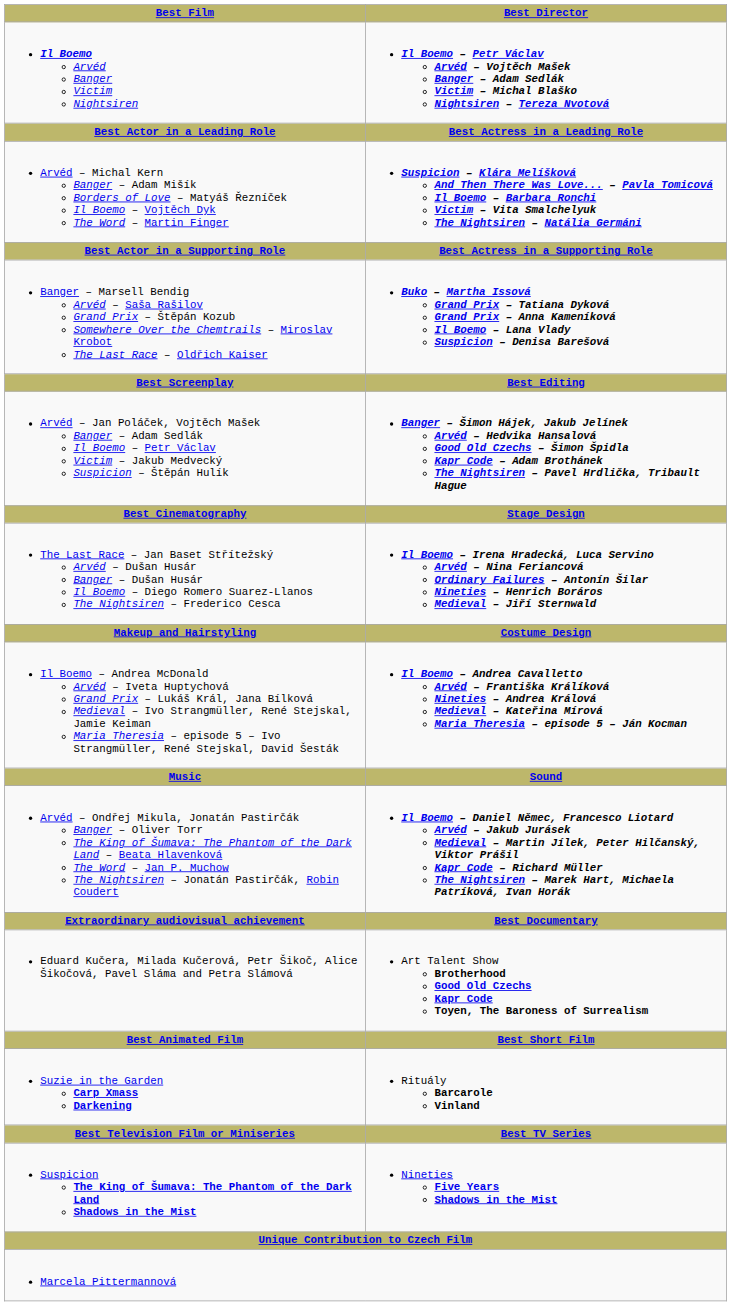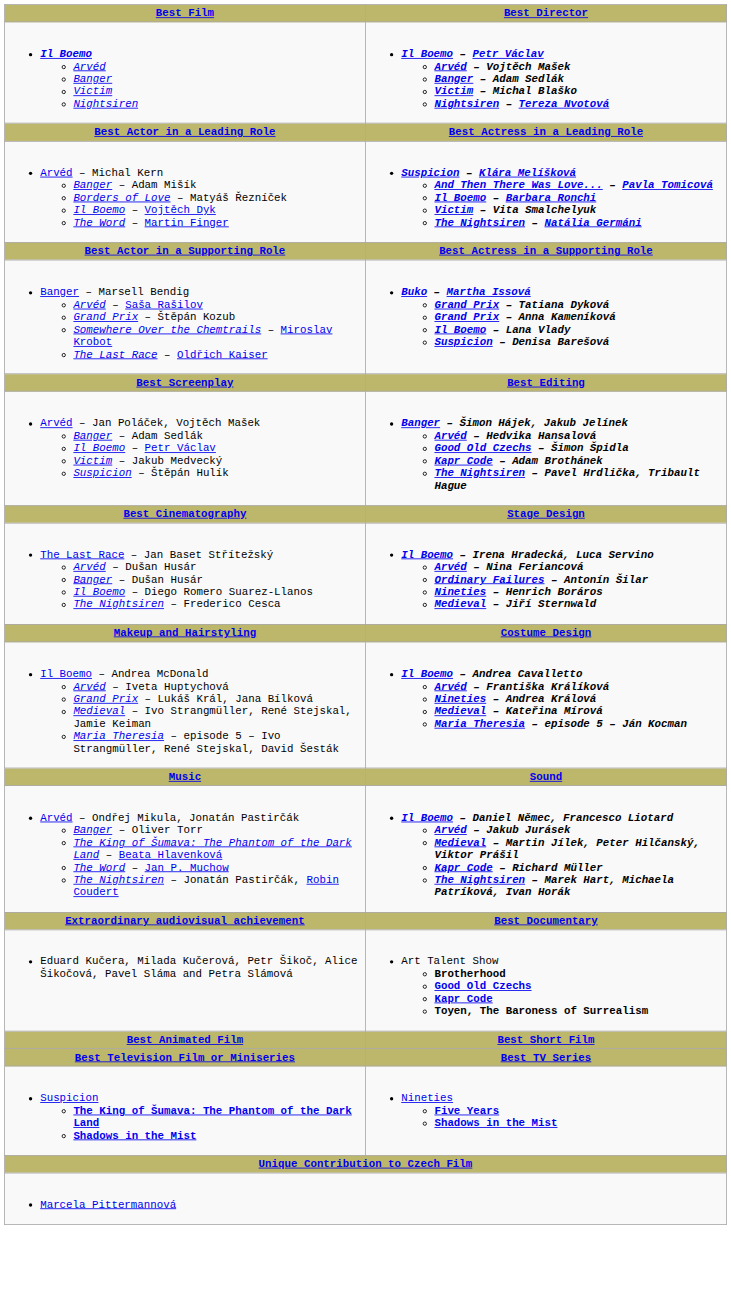 <table class=wikitable>
 <tr>
 <th style="background:#BDB76B; width: 50%"><a href='#'>Best Film</a></th>
 <th style="background:#BDB76B; width: 50%"><a href='#'>Best Director</a></th>
 </tr>
 <tr>
 <td valign="top"><br><ul><li><strong><em><a href='#'>Il Boemo</a></em></strong><ul><li><em><a href='#'>Arvéd</a></em></li><li><em><a href='#'>Banger</a></em></li><li><em><a href='#'>Victim</a></em></li><li><em><a href='#'>Nightsiren</a></em></li></ul></li></ul></td>
 <td valign="top"><br><ul><li><strong><em><a href='#'>Il Boemo</a><em> – <a href='#'>Petr Václav</a><strong><ul><li></em><a href='#'>Arvéd</a><em> – Vojtěch Mašek</li><li></em><a href='#'>Banger</a><em> – Adam Sedlák</li><li></em><a href='#'>Victim</a><em>  – Michal Blaško</li><li></em><a href='#'>Nightsiren</a><em> – <a href='#'>Tereza Nvotová</a></li></ul></li></ul></td>
 </tr>
 <tr>
 <th style="background:#BDB76B;"><a href='#'>Best Actor in a Leading Role</a></th>
 <th style="background:#BDB76B;"><a href='#'>Best Actress in a Leading Role</a></th>
 </tr>
 <tr>
 <td valign="top"><br><ul><li></em></strong><a href='#'>Arvéd</a></em> – Michal Kern</strong><ul><li><em><a href='#'>Banger</a></em> – Adam Mišík</li><li><em><a href='#'>Borders of Love</a></em> – Matyáš Řezníček</li><li><em><a href='#'>Il Boemo</a></em> – <a href='#'>Vojtěch Dyk</a></li><li><em><a href='#'>The Word</a></em> – <a href='#'>Martin Finger</a></li></ul></li></ul></td>
 <td valign="top"><br><ul><li><strong><em><a href='#'>Suspicion</a><em> – <a href='#'>Klára Melíšková</a><strong><ul><li></em><a href='#'>And Then There Was Love...</a><em> – <a href='#'>Pavla Tomicová</a></li><li></em><a href='#'>Il Boemo</a><em> – <a href='#'>Barbara Ronchi</a></li><li></em><a href='#'>Victim</a><em>  – Vita Smalchelyuk</li><li></em><a href='#'>The Nightsiren</a><em> – <a href='#'>Natália Germáni</a></li></ul></li></ul></td>
 </tr>
 <tr>
 <th style="background:#BDB76B;"><a href='#'>Best Actor in a Supporting Role</a></th>
 <th style="background:#BDB76B;"><a href='#'>Best Actress in a Supporting Role</a></th>
 </tr>
 <tr>
 <td valign="top"><br><ul><li></em></strong><a href='#'>Banger</a></em> – Marsell Bendig</strong><ul><li><em><a href='#'>Arvéd</a></em> – <a href='#'>Saša Rašilov</a></li><li><em><a href='#'>Grand Prix</a></em> – Štěpán Kozub</li><li><em><a href='#'>Somewhere Over the Chemtrails</a></em> – <a href='#'>Miroslav Krobot</a></li><li><em><a href='#'>The Last Race</a></em> – <a href='#'>Oldřich Kaiser</a></li></ul></li></ul></td>
 <td valign="top"><br><ul><li><strong><em><a href='#'>Buko</a><em> – <a href='#'>Martha Issová</a><strong><ul><li></em><a href='#'>Grand Prix</a><em> – Tatiana Dyková</li><li></em><a href='#'>Grand Prix</a><em> – Anna Kameníková</li><li></em><a href='#'>Il Boemo</a><em> – Lana Vlady</li><li></em><a href='#'>Suspicion</a><em> – Denisa Barešová</li></ul></li></ul></td>
 </tr>
 <tr>
 <th style="background:#BDB76B;"><a href='#'>Best Screenplay</a></th>
 <th style="background:#BDB76B;"><a href='#'>Best Editing</a></th>
 </tr>
 <tr>
 <td valign="top"><br><ul><li></em></strong><a href='#'>Arvéd</a></em> – Jan Poláček, Vojtěch Mašek</strong><ul><li><em><a href='#'>Banger</a></em> – Adam Sedlák</li><li><em><a href='#'>Il Boemo</a></em> – <a href='#'>Petr Václav</a></li><li><em><a href='#'>Victim</a></em>  – Jakub Medvecký</li><li><em><a href='#'>Suspicion</a></em> – Štěpán Hulík</li></ul></li></ul></td>
 <td valign="top"><br><ul><li><strong><em><a href='#'>Banger</a><em> – Šimon Hájek, Jakub Jelínek<strong><ul><li></em><a href='#'>Arvéd</a><em> – Hedvika Hansalová</li><li></em><a href='#'>Good Old Czechs</a><em> – Šimon Špidla</li><li></em><a href='#'>Kapr Code</a><em> – Adam Brothánek</li><li></em><a href='#'>The Nightsiren</a><em> – Pavel Hrdlička, Tribault Hague</li></ul></li></ul></td>
 </tr>
 <tr>
 <th style="background:#BDB76B;"><a href='#'>Best Cinematography</a></th>
 <th style="background:#BDB76B;"><a href='#'>Stage Design</a></th>
 </tr>
 <tr>
 <td valign="top"><br><ul><li></em></strong><a href='#'>The Last Race</a></em> – Jan Baset Střítežský</strong><ul><li><em><a href='#'>Arvéd</a></em> – Dušan Husár</li><li><em><a href='#'>Banger</a></em> – Dušan Husár</li><li><em><a href='#'>Il Boemo</a></em> – Diego Romero Suarez-Llanos</li><li><em><a href='#'>The Nightsiren</a></em> – Frederico Cesca</li></ul></li></ul></td>
 <td valign="top"><br><ul><li><strong><em><a href='#'>Il Boemo</a><em> – Irena Hradecká, Luca Servino<strong><ul><li></em><a href='#'>Arvéd</a><em> – Nina Feriancová</li><li></em><a href='#'>Ordinary Failures</a><em> – Antonín Šilar</li><li></em><a href='#'>Nineties</a><em> – Henrich Boráros</li><li></em><a href='#'>Medieval</a><em> – Jiří Sternwald</li></ul></li></ul></td>
 </tr>
 <tr>
 <th style="background:#BDB76B;"><a href='#'>Makeup and Hairstyling</a></th>
 <th style="background:#BDB76B;"><a href='#'>Costume Design</a></th>
 </tr>
 <tr>
 <td valign="top"><br><ul><li></em></strong><a href='#'>Il Boemo</a></em> – Andrea McDonald</strong><ul><li><em><a href='#'>Arvéd</a></em> – Iveta Huptychová</li><li><em><a href='#'>Grand Prix</a></em> – Lukáš Král, Jana Bílková</li><li><em><a href='#'>Medieval</a></em> – Ivo Strangmüller, René Stejskal, Jamie Keiman</li><li><em><a href='#'>Maria Theresia</a></em> – episode 5 – Ivo Strangmüller, René Stejskal, David Šesták</li></ul></li></ul></td>
 <td valign="top"><br><ul><li><strong><em><a href='#'>Il Boemo</a><em> – Andrea Cavalletto<strong><ul><li></em><a href='#'>Arvéd</a><em> – Františka Králíková</li><li></em><a href='#'>Nineties</a><em> – Andrea Králová</li><li></em><a href='#'>Medieval</a><em> – Kateřina Mírová</li><li></em><a href='#'>Maria Theresia</a><em> – episode 5 – Ján Kocman</li></ul></li></ul></td>
 </tr>
 <tr>
 <th style="background:#BDB76B;"><a href='#'>Music</a></th>
 <th style="background:#BDB76B;"><a href='#'>Sound</a></th>
 </tr>
 <tr>
 <td valign="top"><br><ul><li></em></strong><a href='#'>Arvéd</a></em> – Ondřej Mikula, Jonatán Pastirčák</strong><ul><li><em><a href='#'>Banger</a></em> – Oliver Torr</li><li><em><a href='#'>The King of Šumava: The Phantom of the Dark Land</a></em> – <a href='#'>Beata Hlavenková</a></li><li><em><a href='#'>The Word</a></em> – <a href='#'>Jan P. Muchow</a></li><li><em><a href='#'>The Nightsiren</a></em> – Jonatán Pastirčák, <a href='#'>Robin Coudert</a></li></ul></li></ul></td>
 <td valign="top"><br><ul><li><strong><em><a href='#'>Il Boemo</a><em> – Daniel Němec, Francesco Liotard<strong><ul><li></em><a href='#'>Arvéd</a><em> – Jakub Jurásek</li><li></em><a href='#'>Medieval</a><em> – Martin Jílek, Peter Hilčanský, Viktor Prášil</li><li></em><a href='#'>Kapr Code</a><em> – Richard Müller</li><li></em><a href='#'>The Nightsiren</a><em> – Marek Hart, Michaela Patríková, Ivan Horák</li></ul></li></ul></td>
 </tr>
 <tr>
 <th style="background:#BDB76B;"><a href='#'>Extraordinary audiovisual achievement</a></th>
 <th style="background:#BDB76B;"><a href='#'>Best Documentary</a></th>
 </tr>
 <tr>
 <td valign="top"><br><ul><li></strong>Eduard Kučera, Milada Kučerová, Petr Šikoč, Alice Šikočová, Pavel Sláma and Petra Slámová<strong></li></ul></td>
 <td valign="top"><br><ul><li></em></strong>Art Talent Show<strong><em><ul><li></em>Brotherhood<em></li><li></em><a href='#'>Good Old Czechs</a><em></li><li></em><a href='#'>Kapr Code</a><em></li><li></em>Toyen, The Baroness of Surrealism<em></li></ul></li></ul></td>
 </tr>
 <tr>
 <th style="background:#BDB76B;"><a href='#'>Best Animated Film</a></th>
 <th style="background:#BDB76B;"><a href='#'>Best Short Film</a></th>
 </tr>
 <tr>
-<td valign="top"><br><ul><li></em></strong><a href='#'>Suzie in the Garden</a><strong><em><ul><li></em><a href='#'>Carp Xmass</a><em></li><li></em><a href='#'>Darkening</a><em></li></ul></li></ul></td>
-<td valign="top"><br><ul><li></em></strong>Rituály<strong><em><ul><li></em>Barcarole<em></li><li></em>Vinland<em></li></ul></li></ul></td>
-</tr>
-<tr>
 <th style="background:#BDB76B;"><a href='#'>Best Television Film or Miniseries</a></th>
 <th style="background:#BDB76B;"><a href='#'>Best TV Series</a></th>
 </tr>
 <tr>
 <td valign="top"><br><ul><li></em></strong><a href='#'>Suspicion</a><strong><em><ul><li></em><a href='#'>The King of Šumava: The Phantom of the Dark Land</a><em></li><li></em><a href='#'>Shadows in the Mist</a><em></li></ul></li></ul></td>
 <td valign="top"><br><ul><li></em></strong><a href='#'>Nineties</a><strong><em><ul><li></em><a href='#'>Five Years</a><em></li><li></em><a href='#'>Shadows in the Mist</a><em></li></ul></li></ul></td>
 </tr>
 <tr>
 <th style="background:#BDB76B;" colspan="2"><a href='#'>Unique Contribution to Czech Film</a></th>
 </tr>
 <tr>
 <td colspan="2"><br><ul><li></strong><a href='#'>Marcela Pittermannová</a><strong></li></ul></td>
 </tr>
 </table>
